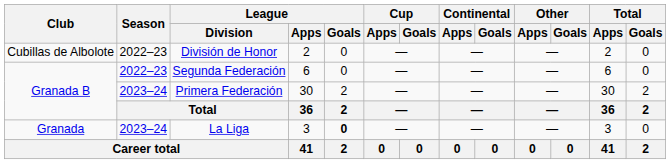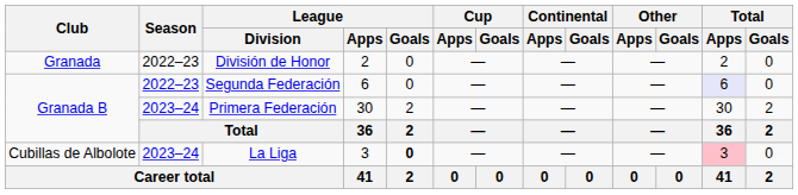 <table class="wikitable" style="text-align:center">
 <tr>
 <th rowspan="2">Club</th>
 <th rowspan="2">Season</th>
 <th colspan="3">League</th>
 <th colspan="2">Cup</th>
 <th colspan="2">Continental</th>
 <th colspan="2">Other</th>
 <th colspan="2">Total</th>
 </tr>
 <tr>
 <th>Division</th>
 <th>Apps</th>
 <th>Goals</th>
 <th>Apps</th>
 <th>Goals</th>
 <th>Apps</th>
 <th>Goals</th>
 <th>Apps</th>
 <th>Goals</th>
 <th>Apps</th>
 <th>Goals</th>
 </tr>
 <tr>
-<td>Cubillas de Albolote</td>
+<td><a href='#'>Granada</a></td>
 <td>2022–23</td>
 <td><a href='#'>División de Honor</a></td>
 <td>2</td>
 <td>0</td>
 <td colspan="2">—</td>
 <td colspan="2">—</td>
 <td colspan="2">—</td>
 <td>2</td>
 <td>0</td>
 </tr>
 <tr>
 <td rowspan="3"><a href='#'>Granada B</a></td>
 <td><a href='#'>2022–23</a></td>
 <td><a href='#'>Segunda Federación</a></td>
 <td>6</td>
 <td>0</td>
 <td colspan="2">—</td>
 <td colspan="2">—</td>
 <td colspan="2">—</td>
-<td>6</td>
+<td style="background: lavender;">6</td>
 <td>0</td>
 </tr>
 <tr>
 <td><a href='#'>2023–24</a></td>
 <td><a href='#'>Primera Federación</a></td>
 <td>30</td>
 <td>2</td>
 <td colspan="2">—</td>
 <td colspan="2">—</td>
 <td colspan="2">—</td>
 <td>30</td>
 <td>2</td>
 </tr>
 <tr>
 <th colspan="2">Total</th>
 <th>36</th>
 <th>2</th>
 <th colspan="2">—</th>
 <th colspan="2">—</th>
 <th colspan="2">—</th>
 <th>36</th>
 <th>2</th>
 </tr>
 <tr>
-<td><a href='#'>Granada</a></td>
+<td>Cubillas de Albolote</td>
 <td><a href='#'>2023–24</a></td>
 <td><a href='#'>La Liga</a></td>
 <td>3</td>
 <td><strong>0</strong></td>
 <td colspan="2">—</td>
 <td colspan="2">—</td>
 <td colspan="2">—</td>
-<td>3</td>
+<td style="background: pink;">3</td>
 <td>0</td>
 </tr>
 <tr>
 <th colspan="3">Career total</th>
 <th>41</th>
 <th>2</th>
 <th>0</th>
 <th>0</th>
 <th>0</th>
 <th>0</th>
 <th>0</th>
 <th>0</th>
 <th>41</th>
 <th>2</th>
 </tr>
 </table>
